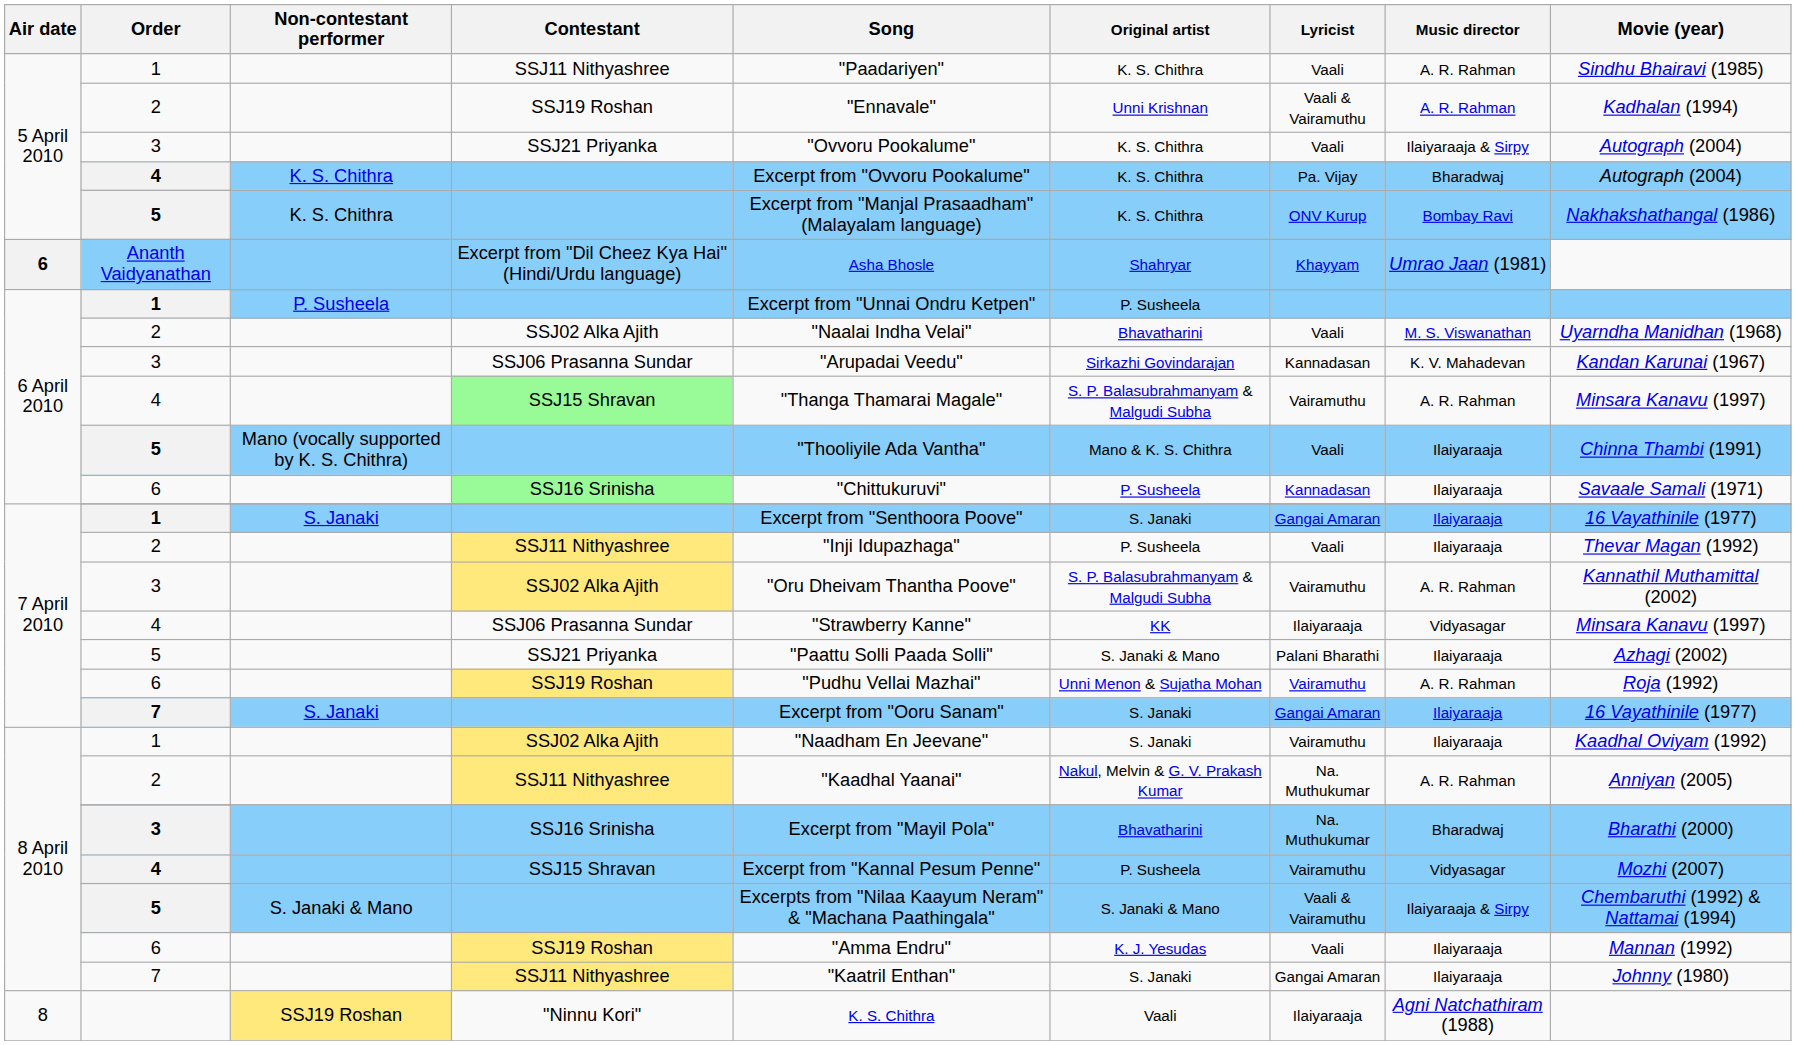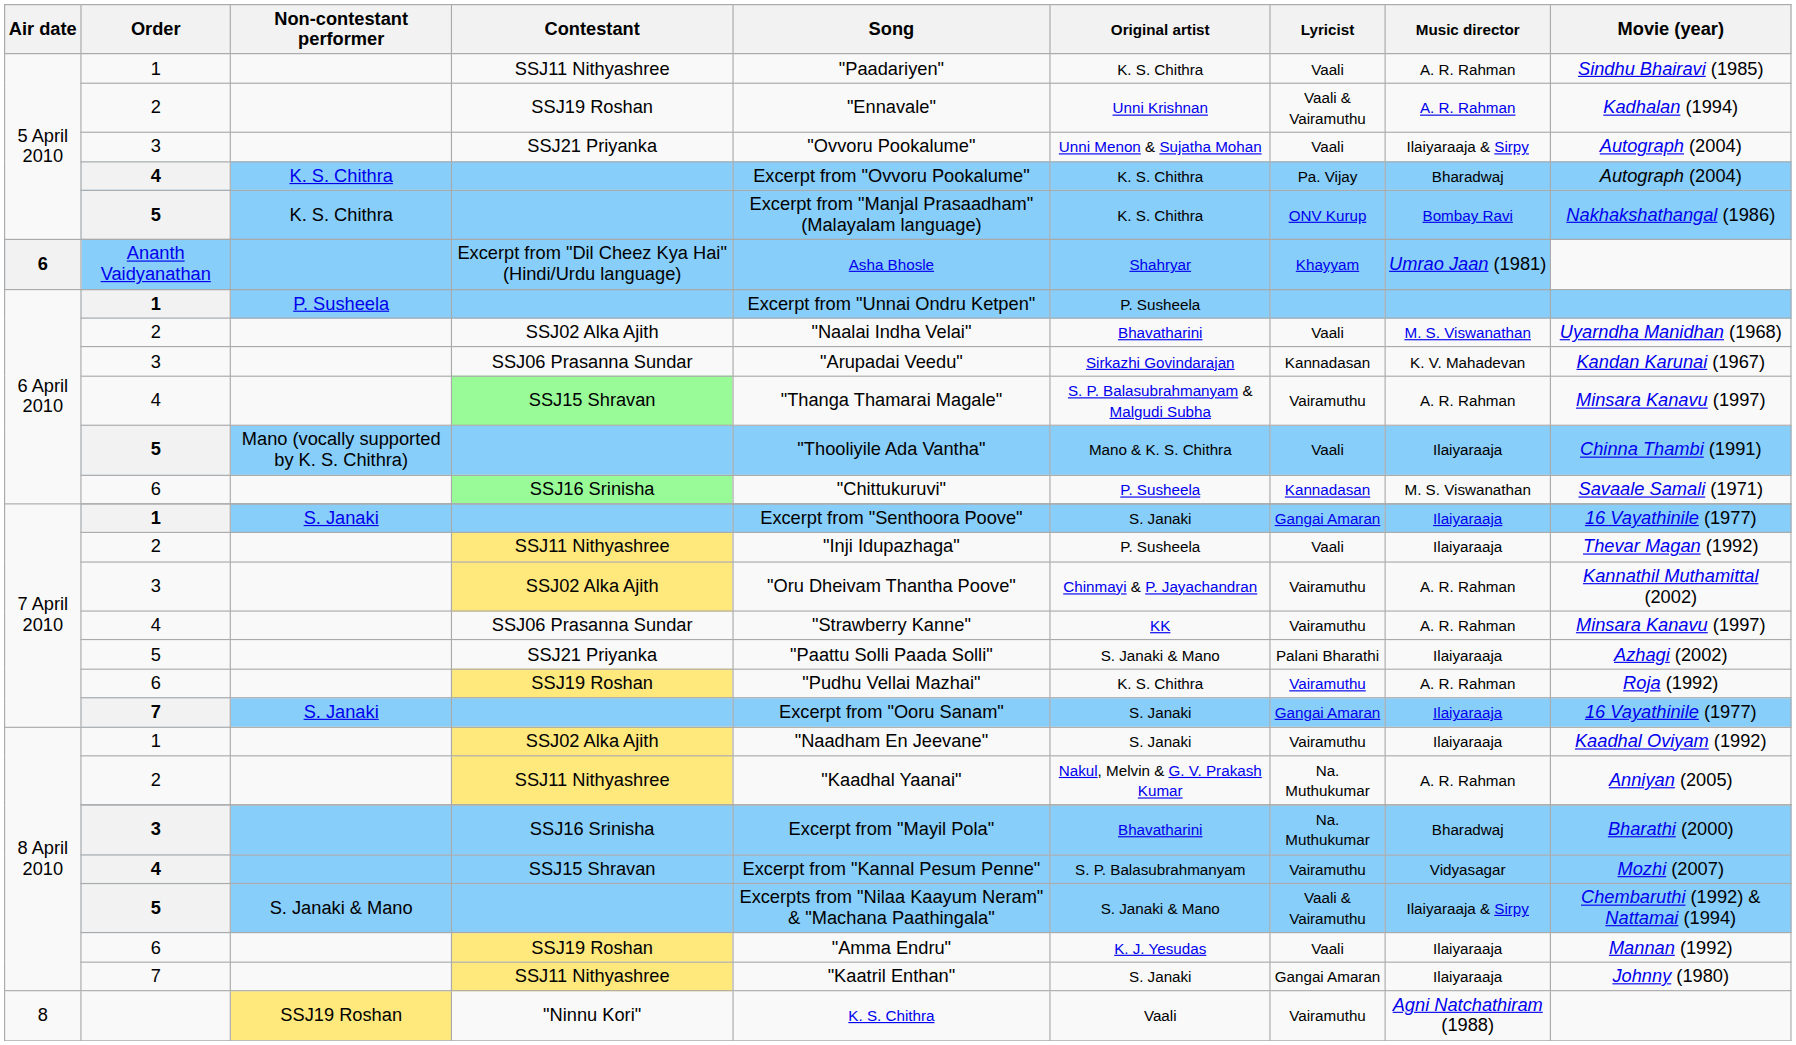 <table class="wikitable sortable sticky-header" style="text-align: center; width: auto;">
 <tr style="background:lightgrey; text-align:center;">
 <th>Air date</th>
 <th>Order</th>
 <th>Non-contestant performer</th>
 <th>Contestant</th>
 <th>Song</th>
 <th><small>Original artist</small></th>
 <th><small>Lyricist</small></th>
 <th><small>Music director</small></th>
 <th>Movie (year)</th>
 </tr>
 <tr>
 <td rowspan=6>5 April 2010</td>
 <td>1</td>
 <td></td>
 <td>SSJ11 Nithyashree</td>
 <td>"Paadariyen"</td>
 <td><small>K. S. Chithra</small></td>
 <td><small>Vaali</small></td>
 <td><small>A. R. Rahman</small></td>
 <td><em><a href='#'>Sindhu Bhairavi</a></em> (1985)</td>
 </tr>
 <tr>
 <td>2</td>
 <td></td>
 <td>SSJ19 Roshan</td>
 <td>"Ennavale"</td>
 <td><small><a href='#'>Unni Krishnan</a></small></td>
 <td><small>Vaali & Vairamuthu</small></td>
 <td><small><a href='#'>A. R. Rahman</a></small></td>
 <td><em><a href='#'>Kadhalan</a></em> (1994)</td>
 </tr>
 <tr>
 <td>3</td>
 <td></td>
 <td>SSJ21 Priyanka</td>
 <td>"Ovvoru Pookalume"</td>
-<td><small>K. S. Chithra</small></td>
+<td><small><a href='#'>Unni Menon</a> & <a href='#'>Sujatha Mohan</a></small></td>
 <td><small>Vaali</small></td>
 <td><small>Ilaiyaraaja & <a href='#'>Sirpy</a></small></td>
 <td><em><a href='#'>Autograph</a></em> (2004)</td>
 </tr>
 <tr style="background:lightskyblue">
 <th scope="row">4</th>
 <td><a href='#'>K. S. Chithra</a></td>
 <td></td>
 <td>Excerpt from "Ovvoru Pookalume"</td>
 <td><small>K. S. Chithra</small></td>
 <td><small>Pa. Vijay</small></td>
 <td><small>Bharadwaj</small></td>
 <td><em>Autograph</em> (2004)</td>
 </tr>
 <tr style="background:lightskyblue">
 <th scope="row">5</th>
 <td>K. S. Chithra</td>
 <td></td>
 <td>Excerpt from "Manjal Prasaadham" (Malayalam language)</td>
 <td><small>K. S. Chithra</small></td>
 <td><small><a href='#'>ONV Kurup</a></small></td>
 <td><small><a href='#'>Bombay Ravi</a></small></td>
 <td><em><a href='#'>Nakhakshathangal</a></em> (1986)</td>
 </tr>
 <tr>
 </tr>
 <tr style="background:lightskyblue">
 <th scope="row">6</th>
 <td><a href='#'>Ananth Vaidyanathan</a></td>
 <td></td>
 <td>Excerpt from "Dil Cheez Kya Hai" (Hindi/Urdu language)</td>
 <td><small><a href='#'>Asha Bhosle</a></small></td>
 <td><small><a href='#'>Shahryar</a></small></td>
 <td><small><a href='#'>Khayyam</a></small></td>
 <td><em><a href='#'>Umrao Jaan</a></em> (1981)</td>
 </tr>
 <tr>
 <td rowspan=7>6 April 2010</td>
 </tr>
 <tr style="background:lightskyblue">
 <th scope="row">1</th>
 <td><a href='#'>P. Susheela</a></td>
 <td></td>
 <td>Excerpt from "Unnai Ondru Ketpen"</td>
 <td><small>P. Susheela</small></td>
 <td></td>
 <td></td>
 <td></td>
 </tr>
 <tr>
 <td>2</td>
 <td></td>
 <td>SSJ02 Alka Ajith</td>
 <td>"Naalai Indha Velai"</td>
 <td><small><a href='#'>Bhavatharini</a></small></td>
 <td><small>Vaali</small></td>
 <td><small><a href='#'>M. S. Viswanathan</a></small></td>
 <td><em><a href='#'>Uyarndha Manidhan</a></em> (1968)</td>
 </tr>
 <tr>
 <td>3</td>
 <td></td>
 <td>SSJ06 Prasanna Sundar</td>
 <td>"Arupadai Veedu"</td>
 <td><small><a href='#'>Sirkazhi Govindarajan</a></small></td>
 <td><small>Kannadasan</small></td>
 <td><small>K. V. Mahadevan</small></td>
 <td><em><a href='#'>Kandan Karunai</a></em> (1967)</td>
 </tr>
 <tr>
 <td>4</td>
 <td></td>
 <td style="background:palegreen">SSJ15 Shravan</td>
 <td>"Thanga Thamarai Magale"</td>
 <td><small><a href='#'>S. P. Balasubrahmanyam</a> & <a href='#'>Malgudi Subha</a></small></td>
 <td><small>Vairamuthu</small></td>
 <td><small>A. R. Rahman</small></td>
 <td><em><a href='#'>Minsara Kanavu</a></em> (1997)</td>
 </tr>
 <tr style="background:lightskyblue">
 <th scope="row">5</th>
 <td>Mano (vocally supported by K. S. Chithra)</td>
 <td></td>
 <td>"Thooliyile Ada Vantha"</td>
 <td><small>Mano & K. S. Chithra</small></td>
 <td><small>Vaali</small></td>
 <td><small>Ilaiyaraaja</small></td>
 <td><em><a href='#'>Chinna Thambi</a></em> (1991)</td>
 </tr>
 <tr>
 <td>6</td>
 <td></td>
 <td style="background:palegreen">SSJ16 Srinisha</td>
 <td>"Chittukuruvi"</td>
 <td><small><a href='#'>P. Susheela</a></small></td>
 <td><small><a href='#'>Kannadasan</a></small></td>
-<td><small>Ilaiyaraaja</small></td>
+<td><small>M. S. Viswanathan</small></td>
 <td><em><a href='#'>Savaale Samali</a></em> (1971)</td>
 </tr>
 <tr>
 <td rowspan=8>7 April 2010</td>
 </tr>
 <tr style="background:lightskyblue">
 <th scope="row">1</th>
 <td><a href='#'>S. Janaki</a></td>
 <td></td>
 <td>Excerpt from "Senthoora Poove"</td>
 <td><small>S. Janaki</small></td>
 <td><small><a href='#'>Gangai Amaran</a></small></td>
 <td><small><a href='#'>Ilaiyaraaja</a></small></td>
 <td><em><a href='#'>16 Vayathinile</a></em> (1977)</td>
 </tr>
 <tr>
 <td>2</td>
 <td></td>
 <td style="background:#ffe87c">SSJ11 Nithyashree</td>
 <td>"Inji Idupazhaga"</td>
 <td><small>P. Susheela</small></td>
 <td><small>Vaali</small></td>
 <td><small>Ilaiyaraaja</small></td>
 <td><em><a href='#'>Thevar Magan</a></em> (1992)</td>
 </tr>
 <tr>
 <td>3</td>
 <td></td>
 <td style="background:#ffe87c">SSJ02 Alka Ajith</td>
 <td>"Oru Dheivam Thantha Poove"</td>
-<td><small><a href='#'>S. P. Balasubrahmanyam</a> & <a href='#'>Malgudi Subha</a></small></td>
+<td><small><a href='#'>Chinmayi</a> & <a href='#'>P. Jayachandran</a></small></td>
 <td><small>Vairamuthu</small></td>
 <td><small>A. R. Rahman</small></td>
 <td><em><a href='#'>Kannathil Muthamittal</a></em> (2002)</td>
 </tr>
 <tr>
 <td>4</td>
 <td></td>
 <td>SSJ06 Prasanna Sundar</td>
 <td>"Strawberry Kanne"</td>
 <td><small><a href='#'>KK</a></small></td>
-<td><small>Ilaiyaraaja</small></td>
-<td><small>Vidyasagar</small></td>
+<td><small>Vairamuthu</small></td>
+<td><small>A. R. Rahman</small></td>
 <td><em><a href='#'>Minsara Kanavu</a></em> (1997)</td>
 </tr>
 <tr>
 <td>5</td>
 <td></td>
 <td>SSJ21 Priyanka</td>
 <td>"Paattu Solli Paada Solli"</td>
 <td><small>S. Janaki & Mano</small></td>
 <td><small>Palani Bharathi</small></td>
 <td><small>Ilaiyaraaja</small></td>
 <td><em><a href='#'>Azhagi</a></em> (2002)</td>
 </tr>
 <tr>
 <td>6</td>
 <td></td>
 <td style="background:#ffe87c">SSJ19 Roshan</td>
 <td>"Pudhu Vellai Mazhai"</td>
-<td><small><a href='#'>Unni Menon</a> & <a href='#'>Sujatha Mohan</a></small></td>
+<td><small>K. S. Chithra</small></td>
 <td><small><a href='#'>Vairamuthu</a></small></td>
 <td><small>A. R. Rahman</small></td>
 <td><em><a href='#'>Roja</a></em> (1992)</td>
 </tr>
 <tr style="background:lightskyblue">
 <th scope="row">7</th>
 <td><a href='#'>S. Janaki</a></td>
 <td></td>
 <td>Excerpt from "Ooru Sanam"</td>
 <td><small>S. Janaki</small></td>
 <td><small><a href='#'>Gangai Amaran</a></small></td>
 <td><small><a href='#'>Ilaiyaraaja</a></small></td>
 <td><em><a href='#'>16 Vayathinile</a></em> (1977)</td>
 </tr>
 <tr>
 <td rowspan=8>8 April 2010</td>
 <td>1</td>
 <td></td>
 <td style="background:#ffe87c">SSJ02 Alka Ajith</td>
 <td>"Naadham En Jeevane"</td>
 <td><small>S. Janaki</small></td>
 <td><small>Vairamuthu</small></td>
 <td><small>Ilaiyaraaja</small></td>
 <td><em><a href='#'>Kaadhal Oviyam</a></em> (1992)</td>
 </tr>
 <tr>
 <td>2</td>
 <td></td>
 <td style="background:#ffe87c">SSJ11 Nithyashree</td>
 <td>"Kaadhal Yaanai"</td>
 <td><small><a href='#'>Nakul</a>, Melvin & <a href='#'>G. V. Prakash Kumar</a></small></td>
 <td><small>Na. Muthukumar</small></td>
 <td><small>A. R. Rahman</small></td>
 <td><em><a href='#'>Anniyan</a></em> (2005)</td>
 </tr>
 <tr>
 </tr>
 <tr style="background:lightskyblue">
 <th scope="row">3</th>
 <td></td>
 <td>SSJ16 Srinisha</td>
 <td>Excerpt from "Mayil Pola"</td>
 <td><small><a href='#'>Bhavatharini</a></small></td>
 <td><small>Na. Muthukumar</small></td>
 <td><small>Bharadwaj</small></td>
 <td><em><a href='#'>Bharathi</a></em> (2000)</td>
 </tr>
 <tr style="background:lightskyblue">
 <th scope="row">4</th>
 <td></td>
 <td>SSJ15 Shravan</td>
 <td>Excerpt from "Kannal Pesum Penne"</td>
-<td><small>P. Susheela</small></td>
+<td><small>S. P. Balasubrahmanyam</small></td>
 <td><small>Vairamuthu</small></td>
 <td><small>Vidyasagar</small></td>
 <td><em><a href='#'>Mozhi</a></em> (2007)</td>
 </tr>
 <tr style="background:lightskyblue">
 <th scope="row">5</th>
 <td>S. Janaki & Mano</td>
 <td></td>
 <td>Excerpts from "Nilaa Kaayum Neram" & "Machana Paathingala"</td>
 <td><small>S. Janaki & Mano</small></td>
 <td><small>Vaali & Vairamuthu</small></td>
 <td><small>Ilaiyaraaja & <a href='#'>Sirpy</a></small></td>
 <td><em><a href='#'>Chembaruthi</a></em> (1992) & <em><a href='#'>Nattamai</a></em> (1994)</td>
 </tr>
 <tr>
 <td>6</td>
 <td></td>
 <td style="background:#ffe87c">SSJ19 Roshan</td>
 <td>"Amma Endru"</td>
 <td><small><a href='#'>K. J. Yesudas</a></small></td>
 <td><small>Vaali</small></td>
 <td><small>Ilaiyaraaja</small></td>
 <td><em><a href='#'>Mannan</a></em> (1992)</td>
 </tr>
 <tr>
 <td>7</td>
 <td></td>
 <td style="background:#ffe87c">SSJ11 Nithyashree</td>
 <td>"Kaatril Enthan"</td>
 <td><small>S. Janaki</small></td>
 <td><small>Gangai Amaran</small></td>
 <td><small>Ilaiyaraaja</small></td>
 <td><em><a href='#'>Johnny</a></em> (1980)</td>
 </tr>
 <tr>
 <td>8</td>
 <td></td>
 <td style="background:#ffe87c">SSJ19 Roshan</td>
 <td>"Ninnu Kori"</td>
 <td><small><a href='#'>K. S. Chithra</a></small></td>
 <td><small>Vaali</small></td>
-<td><small>Ilaiyaraaja</small></td>
+<td><small>Vairamuthu</small></td>
 <td><em><a href='#'>Agni Natchathiram</a></em> (1988)</td>
 </tr>
 </table>
